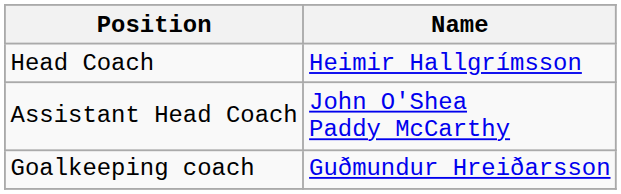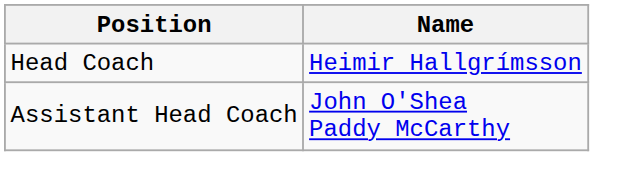 <table class="wikitable" style="text-align: left">
 <tr>
 <th>Position</th>
 <th>Name</th>
 </tr>
 <tr>
 <td>Head Coach</td>
 <td> <a href='#'>Heimir Hallgrímsson</a></td>
 </tr>
 <tr>
 <td>Assistant Head Coach</td>
 <td> <a href='#'>John O'Shea</a> <br>  <a href='#'>Paddy McCarthy</a></td>
 </tr>
-<tr>
-<td>Goalkeeping coach</td>
-<td> <a href='#'>Guðmundur Hreiðarsson</a></td>
-</tr>
 </table>
